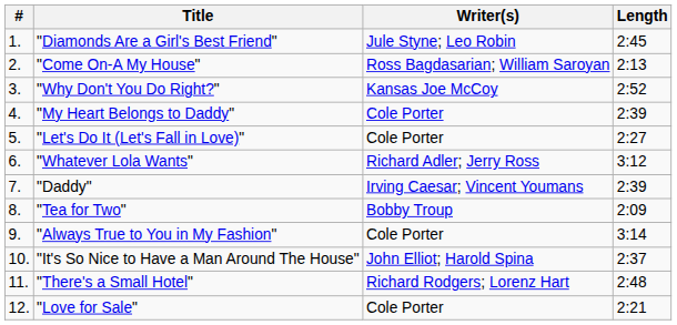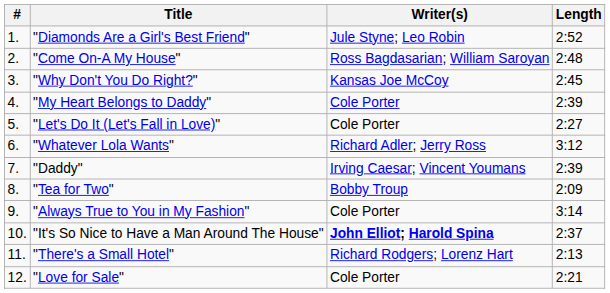 <table class="wikitable">
 <tr>
 <th bgcolor="#ebf5ff">#</th>
 <th bgcolor="#ebf5ff">Title</th>
 <th bgcolor="#ebf5ff">Writer(s)</th>
 <th bgcolor="#ebf5ff">Length</th>
 </tr>
 <tr>
 <td>1.</td>
 <td>"<a href='#'>Diamonds Are a Girl's Best Friend</a>"</td>
 <td><a href='#'>Jule Styne</a>; <a href='#'>Leo Robin</a></td>
-<td>2:45</td>
+<td>2:52</td>
 </tr>
 <tr>
 <td>2.</td>
 <td>"<a href='#'>Come On-A My House</a>"</td>
 <td><a href='#'>Ross Bagdasarian</a>; <a href='#'>William Saroyan</a></td>
-<td>2:13</td>
+<td>2:48</td>
 </tr>
 <tr>
 <td>3.</td>
 <td>"<a href='#'>Why Don't You Do Right?</a>"</td>
 <td><a href='#'>Kansas Joe McCoy</a></td>
-<td>2:52</td>
+<td>2:45</td>
 </tr>
 <tr>
 <td>4.</td>
 <td>"<a href='#'>My Heart Belongs to Daddy</a>"</td>
 <td><a href='#'>Cole Porter</a></td>
 <td>2:39</td>
 </tr>
 <tr>
 <td>5.</td>
 <td>"<a href='#'>Let's Do It (Let's Fall in Love)</a>"</td>
 <td>Cole Porter</td>
 <td>2:27</td>
 </tr>
 <tr>
 <td>6.</td>
 <td>"<a href='#'>Whatever Lola Wants</a>"</td>
 <td><a href='#'>Richard Adler</a>; <a href='#'>Jerry Ross</a></td>
 <td>3:12</td>
 </tr>
 <tr>
 <td>7.</td>
 <td>"Daddy"</td>
 <td><a href='#'>Irving Caesar</a>; <a href='#'>Vincent Youmans</a></td>
 <td>2:39</td>
 </tr>
 <tr>
 <td>8.</td>
 <td>"<a href='#'>Tea for Two</a>"</td>
 <td><a href='#'>Bobby Troup</a></td>
 <td>2:09</td>
 </tr>
 <tr>
 <td>9.</td>
 <td>"<a href='#'>Always True to You in My Fashion</a>"</td>
 <td>Cole Porter</td>
 <td>3:14</td>
 </tr>
 <tr>
 <td>10.</td>
 <td>"It's So Nice to Have a Man Around The House"</td>
-<td><a href='#'>John Elliot</a>; <a href='#'>Harold Spina</a></td>
+<td><strong><a href='#'>John Elliot</a>; <a href='#'>Harold Spina</a></strong></td>
 <td>2:37</td>
 </tr>
 <tr>
 <td>11.</td>
 <td>"<a href='#'>There's a Small Hotel</a>"</td>
 <td><a href='#'>Richard Rodgers</a>; <a href='#'>Lorenz Hart</a></td>
-<td>2:48</td>
+<td>2:13</td>
 </tr>
 <tr>
 <td>12.</td>
 <td>"<a href='#'>Love for Sale</a>"</td>
 <td>Cole Porter</td>
 <td>2:21</td>
 </tr>
 </table>
